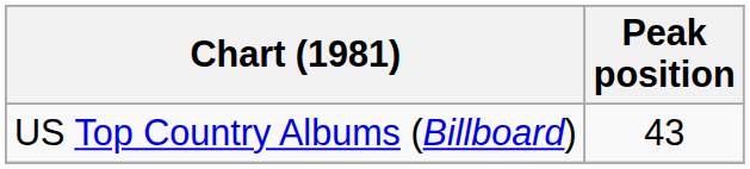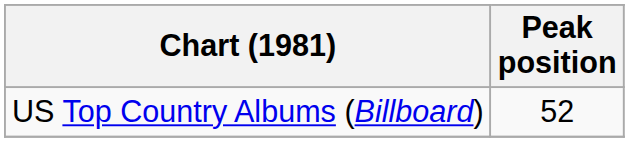 <table class="wikitable sortable">
 <tr>
 <th align="left">Chart (1981)</th>
 <th align="center">Peak<br>position</th>
 </tr>
 <tr>
 <td align="left">US <a href='#'>Top Country Albums</a> (<em><a href='#'>Billboard</a></em>)</td>
-<td align="center">43</td>
+<td align="center">52</td>
 </tr>
 <tr>
 </tr>
 </table>
